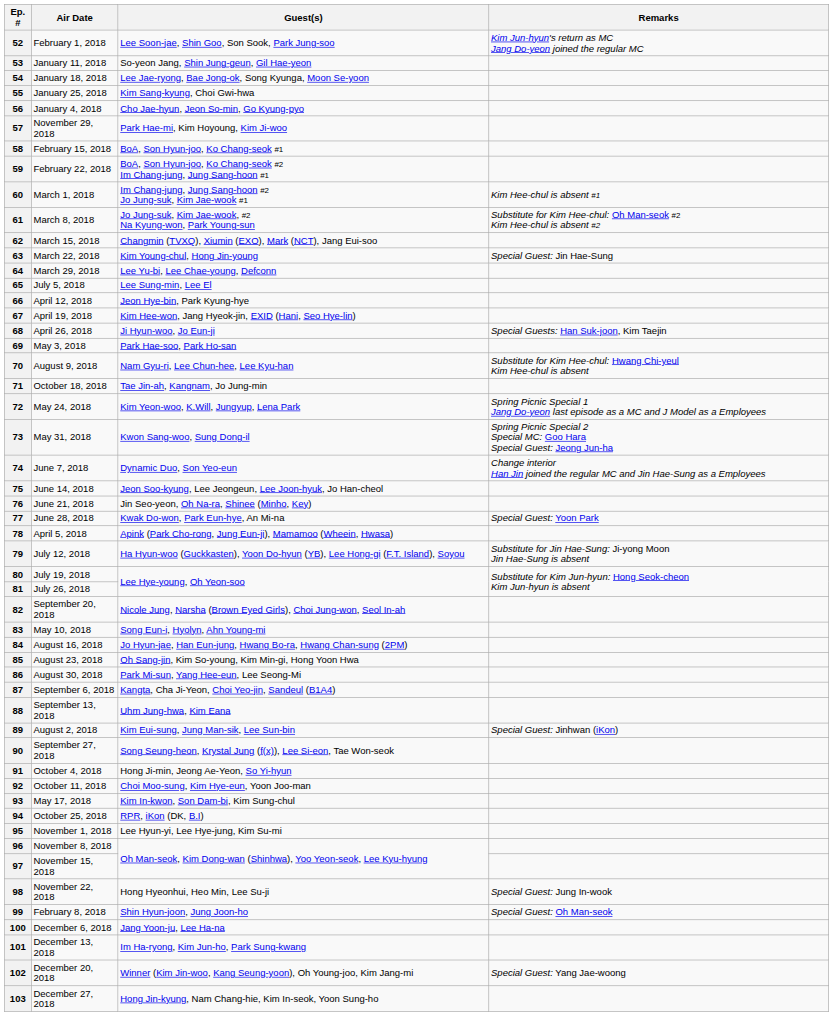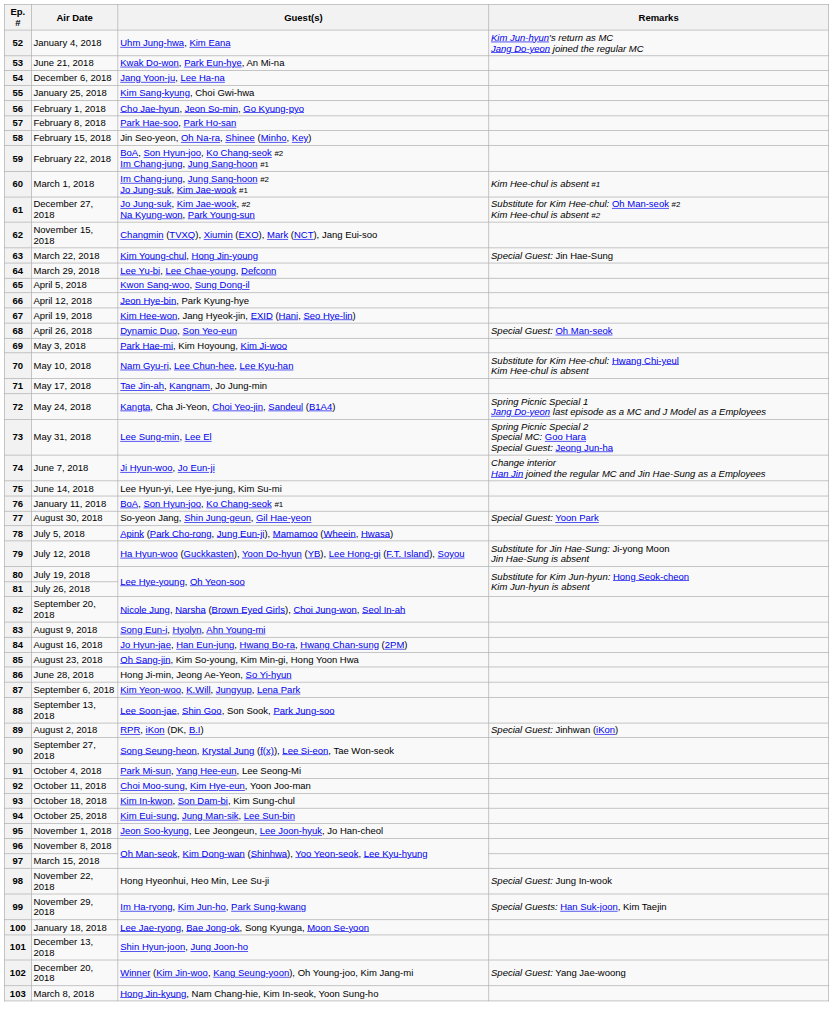 <table class="wikitable" style = "font-size: 90%;">
 <tr>
 <th width=35>Ep. #</th>
 <th width=130>Air Date</th>
 <th width=600>Guest(s)</th>
 <th width=550>Remarks</th>
 </tr>
 <tr>
 <th>52</th>
-<td>February 1, 2018</td>
-<td><a href='#'>Lee Soon-jae</a>, <a href='#'>Shin Goo</a>, Son Sook, <a href='#'>Park Jung-soo</a></td>
+<td>January 4, 2018</td>
+<td><a href='#'>Uhm Jung-hwa</a>, <a href='#'>Kim Eana</a></td>
 <td><em><a href='#'>Kim Jun-hyun</a>'s return as MC</em><br><em><a href='#'>Jang Do-yeon</a> joined the regular MC</em></td>
 </tr>
 <tr>
 <th>53</th>
-<td>January 11, 2018</td>
-<td>So-yeon Jang, <a href='#'>Shin Jung-geun</a>, <a href='#'>Gil Hae-yeon</a></td>
+<td>June 21, 2018</td>
+<td><a href='#'>Kwak Do-won</a>, <a href='#'>Park Eun-hye</a>, An Mi-na</td>
 <td></td>
 </tr>
 <tr>
 <th>54</th>
-<td>January 18, 2018</td>
-<td><a href='#'>Lee Jae-ryong</a>, <a href='#'>Bae Jong-ok</a>, Song Kyunga, <a href='#'>Moon Se-yoon</a></td>
+<td>December 6, 2018</td>
+<td><a href='#'>Jang Yoon-ju</a>, <a href='#'>Lee Ha-na</a></td>
 <td></td>
 </tr>
 <tr>
 <th>55</th>
 <td>January 25, 2018</td>
 <td><a href='#'>Kim Sang-kyung</a>, Choi Gwi-hwa</td>
 <td></td>
 </tr>
 <tr>
 <th>56</th>
-<td>January 4, 2018</td>
+<td>February 1, 2018</td>
 <td><a href='#'>Cho Jae-hyun</a>, <a href='#'>Jeon So-min</a>, <a href='#'>Go Kyung-pyo</a></td>
 <td></td>
 </tr>
 <tr>
 <th>57</th>
-<td>November 29, 2018</td>
-<td><a href='#'>Park Hae-mi</a>, Kim Hoyoung, <a href='#'>Kim Ji-woo</a></td>
+<td>February 8, 2018</td>
+<td><a href='#'>Park Hae-soo</a>, <a href='#'>Park Ho-san</a></td>
 <td></td>
 </tr>
 <tr>
 <th>58</th>
 <td>February 15, 2018</td>
-<td><a href='#'>BoA</a>, <a href='#'>Son Hyun-joo</a>, <a href='#'>Ko Chang-seok</a> <small>#1</small></td>
+<td>Jin Seo-yeon, <a href='#'>Oh Na-ra</a>, <a href='#'>Shinee</a> (<a href='#'>Minho</a>, <a href='#'>Key</a>)</td>
 <td></td>
 </tr>
 <tr>
 <th>59</th>
 <td>February 22, 2018</td>
 <td><a href='#'>BoA</a>, <a href='#'>Son Hyun-joo</a>, <a href='#'>Ko Chang-seok</a> <small>#2</small><br><a href='#'>Im Chang-jung</a>, <a href='#'>Jung Sang-hoon</a> <small>#1</small></td>
 <td></td>
 </tr>
 <tr>
 <th>60</th>
 <td>March 1, 2018</td>
 <td><a href='#'>Im Chang-jung</a>, <a href='#'>Jung Sang-hoon</a> <small>#2</small><br><a href='#'>Jo Jung-suk</a>, <a href='#'>Kim Jae-wook</a>	<small>#1</small></td>
 <td><em>Kim Hee-chul is absent <small>#1</small></em></td>
 </tr>
 <tr>
 <th>61</th>
-<td>March 8, 2018</td>
+<td>December 27, 2018</td>
 <td><a href='#'>Jo Jung-suk</a>, <a href='#'>Kim Jae-wook</a>, <small>#2</small><br><a href='#'>Na Kyung-won</a>, <a href='#'>Park Young-sun</a></td>
 <td><em>Substitute for Kim Hee-chul:</em> <a href='#'>Oh Man-seok</a> <small>#2</small> <br><em>Kim Hee-chul is absent <small>#2</small></em></td>
 </tr>
 <tr>
 <th>62</th>
-<td>March 15, 2018</td>
+<td>November 15, 2018</td>
 <td><a href='#'>Changmin</a> (<a href='#'>TVXQ</a>), <a href='#'>Xiumin</a> (<a href='#'>EXO</a>), <a href='#'>Mark</a> (<a href='#'>NCT</a>), Jang Eui-soo</td>
 <td></td>
 </tr>
 <tr>
 <th>63</th>
 <td>March 22, 2018</td>
 <td><a href='#'>Kim Young-chul</a>, <a href='#'>Hong Jin-young</a></td>
 <td><em>Special Guest:</em> Jin Hae-Sung</td>
 </tr>
 <tr>
 <th>64</th>
 <td>March 29, 2018</td>
 <td><a href='#'>Lee Yu-bi</a>, <a href='#'>Lee Chae-young</a>, <a href='#'>Defconn</a></td>
 <td></td>
 </tr>
 <tr>
 <th>65</th>
-<td>July 5, 2018</td>
-<td><a href='#'>Lee Sung-min</a>, <a href='#'>Lee El</a></td>
+<td>April 5, 2018</td>
+<td><a href='#'>Kwon Sang-woo</a>, <a href='#'>Sung Dong-il</a></td>
 <td></td>
 </tr>
 <tr>
 <th>66</th>
 <td>April 12, 2018</td>
 <td><a href='#'>Jeon Hye-bin</a>, Park Kyung-hye</td>
 <td></td>
 </tr>
 <tr>
 <th>67</th>
 <td>April 19, 2018</td>
 <td><a href='#'>Kim Hee-won</a>, Jang Hyeok-jin, <a href='#'>EXID</a> (<a href='#'>Hani</a>, <a href='#'>Seo Hye-lin</a>)</td>
 <td></td>
 </tr>
 <tr>
 <th>68</th>
 <td>April 26, 2018</td>
-<td><a href='#'>Ji Hyun-woo</a>, <a href='#'>Jo Eun-ji</a></td>
-<td><em>Special Guests:</em> <a href='#'>Han Suk-joon</a>, Kim Taejin</td>
+<td><a href='#'>Dynamic Duo</a>, <a href='#'>Son Yeo-eun</a></td>
+<td><em>Special Guest:</em> <a href='#'>Oh Man-seok</a></td>
 </tr>
 <tr>
 <th>69</th>
 <td>May 3, 2018</td>
-<td><a href='#'>Park Hae-soo</a>, <a href='#'>Park Ho-san</a></td>
+<td><a href='#'>Park Hae-mi</a>, Kim Hoyoung, <a href='#'>Kim Ji-woo</a></td>
 <td></td>
 </tr>
 <tr>
 <th>70</th>
-<td>August 9, 2018</td>
+<td>May 10, 2018</td>
 <td><a href='#'>Nam Gyu-ri</a>, <a href='#'>Lee Chun-hee</a>, <a href='#'>Lee Kyu-han</a></td>
 <td><em>Substitute for Kim Hee-chul:</em> <a href='#'>Hwang Chi-yeul</a><br><em>Kim Hee-chul is absent</em></td>
 </tr>
 <tr>
 <th>71</th>
-<td>October 18, 2018</td>
+<td>May 17, 2018</td>
 <td><a href='#'>Tae Jin-ah</a>, <a href='#'>Kangnam</a>, Jo Jung-min</td>
 <td></td>
 </tr>
 <tr>
 <th>72</th>
 <td>May 24, 2018</td>
-<td><a href='#'>Kim Yeon-woo</a>, <a href='#'>K.Will</a>, <a href='#'>Jungyup</a>, <a href='#'>Lena Park</a></td>
+<td><a href='#'>Kangta</a>, Cha Ji-Yeon, <a href='#'>Choi Yeo-jin</a>, <a href='#'>Sandeul</a> (<a href='#'>B1A4</a>)</td>
 <td><em>Spring Picnic Special 1</em><br><em><a href='#'>Jang Do-yeon</a> last episode as a MC and J Model as a Employees</em></td>
 </tr>
 <tr>
 <th>73</th>
 <td>May 31, 2018</td>
-<td><a href='#'>Kwon Sang-woo</a>, <a href='#'>Sung Dong-il</a></td>
+<td><a href='#'>Lee Sung-min</a>, <a href='#'>Lee El</a></td>
 <td><em>Spring Picnic Special 2</em><br><em>Special MC:</em> <a href='#'>Goo Hara</a><br><em>Special Guest:</em> <a href='#'>Jeong Jun-ha</a></td>
 </tr>
 <tr>
 <th>74</th>
 <td>June 7, 2018</td>
-<td><a href='#'>Dynamic Duo</a>, <a href='#'>Son Yeo-eun</a></td>
+<td><a href='#'>Ji Hyun-woo</a>, <a href='#'>Jo Eun-ji</a></td>
 <td><em>Change interior</em><br><em><a href='#'>Han Jin</a> joined the regular MC and Jin Hae-Sung as a Employees</em></td>
 </tr>
 <tr>
 <th>75</th>
 <td>June 14, 2018</td>
-<td><a href='#'>Jeon Soo-kyung</a>, Lee Jeongeun, <a href='#'>Lee Joon-hyuk</a>, Jo Han-cheol</td>
+<td>Lee Hyun-yi, Lee Hye-jung, Kim Su-mi</td>
 <td></td>
 </tr>
 <tr>
 <th>76</th>
-<td>June 21, 2018</td>
-<td>Jin Seo-yeon, <a href='#'>Oh Na-ra</a>, <a href='#'>Shinee</a> (<a href='#'>Minho</a>, <a href='#'>Key</a>)</td>
+<td>January 11, 2018</td>
+<td><a href='#'>BoA</a>, <a href='#'>Son Hyun-joo</a>, <a href='#'>Ko Chang-seok</a> <small>#1</small></td>
 <td></td>
 </tr>
 <tr>
 <th>77</th>
-<td>June 28, 2018</td>
-<td><a href='#'>Kwak Do-won</a>, <a href='#'>Park Eun-hye</a>, An Mi-na</td>
+<td>August 30, 2018</td>
+<td>So-yeon Jang, <a href='#'>Shin Jung-geun</a>, <a href='#'>Gil Hae-yeon</a></td>
 <td><em>Special Guest:</em> <a href='#'>Yoon Park</a></td>
 </tr>
 <tr>
 <th>78</th>
-<td>April 5, 2018</td>
+<td>July 5, 2018</td>
 <td><a href='#'>Apink</a> (<a href='#'>Park Cho-rong</a>, <a href='#'>Jung Eun-ji</a>), <a href='#'>Mamamoo</a> (<a href='#'>Wheein</a>, <a href='#'>Hwasa</a>)</td>
 <td></td>
 </tr>
 <tr>
 <th>79</th>
 <td>July 12, 2018</td>
 <td><a href='#'>Ha Hyun-woo</a> (<a href='#'>Guckkasten</a>), <a href='#'>Yoon Do-hyun</a> (<a href='#'>YB</a>), <a href='#'>Lee Hong-gi</a> (<a href='#'>F.T. Island</a>), <a href='#'>Soyou</a></td>
 <td><em>Substitute for Jin Hae-Sung:</em> Ji-yong Moon<br><em>Jin Hae-Sung is absent</em></td>
 </tr>
 <tr>
 <th>80</th>
 <td>July 19, 2018</td>
 <td rowspan="2"><a href='#'>Lee Hye-young</a>, <a href='#'>Oh Yeon-soo</a></td>
 <td rowspan="2"><em>Substitute for Kim Jun-hyun:</em> <a href='#'>Hong Seok-cheon</a><br><em>Kim Jun-hyun is absent</em></td>
 </tr>
 <tr>
 <th>81</th>
 <td>July 26, 2018</td>
 </tr>
 <tr>
 <th>82</th>
 <td>September 20, 2018</td>
 <td><a href='#'>Nicole Jung</a>, <a href='#'>Narsha</a> (<a href='#'>Brown Eyed Girls</a>), <a href='#'>Choi Jung-won</a>, <a href='#'>Seol In-ah</a></td>
 <td></td>
 </tr>
 <tr>
 <th>83</th>
-<td>May 10, 2018</td>
+<td>August 9, 2018</td>
 <td><a href='#'>Song Eun-i</a>, <a href='#'>Hyolyn</a>, <a href='#'>Ahn Young-mi</a></td>
 <td></td>
 </tr>
 <tr>
 <th>84</th>
 <td>August 16, 2018</td>
 <td><a href='#'>Jo Hyun-jae</a>, <a href='#'>Han Eun-jung</a>, <a href='#'>Hwang Bo-ra</a>, <a href='#'>Hwang Chan-sung</a> (<a href='#'>2PM</a>)</td>
 <td></td>
 </tr>
 <tr>
 <th>85</th>
 <td>August 23, 2018</td>
 <td><a href='#'>Oh Sang-jin</a>, Kim So-young, Kim Min-gi, Hong Yoon Hwa</td>
 <td></td>
 </tr>
 <tr>
 <th>86</th>
-<td>August 30, 2018</td>
-<td><a href='#'>Park Mi-sun</a>, <a href='#'>Yang Hee-eun</a>, Lee Seong-Mi</td>
+<td>June 28, 2018</td>
+<td>Hong Ji-min, Jeong Ae-Yeon, <a href='#'>So Yi-hyun</a></td>
 <td></td>
 </tr>
 <tr>
 <th>87</th>
 <td>September 6, 2018</td>
-<td><a href='#'>Kangta</a>, Cha Ji-Yeon, <a href='#'>Choi Yeo-jin</a>, <a href='#'>Sandeul</a> (<a href='#'>B1A4</a>)</td>
+<td><a href='#'>Kim Yeon-woo</a>, <a href='#'>K.Will</a>, <a href='#'>Jungyup</a>, <a href='#'>Lena Park</a></td>
 <td></td>
 </tr>
 <tr>
 <th>88</th>
 <td>September 13, 2018</td>
-<td><a href='#'>Uhm Jung-hwa</a>, <a href='#'>Kim Eana</a></td>
+<td><a href='#'>Lee Soon-jae</a>, <a href='#'>Shin Goo</a>, Son Sook, <a href='#'>Park Jung-soo</a></td>
 <td></td>
 </tr>
 <tr>
 <th>89</th>
 <td>August 2, 2018</td>
-<td><a href='#'>Kim Eui-sung</a>, <a href='#'>Jung Man-sik</a>, <a href='#'>Lee Sun-bin</a></td>
+<td><a href='#'>RPR</a>, <a href='#'>iKon</a> (DK, <a href='#'>B.I</a>)</td>
 <td><em>Special Guest:</em> Jinhwan (<a href='#'>iKon</a>)</td>
 </tr>
 <tr>
 <th>90</th>
 <td>September 27, 2018</td>
 <td><a href='#'>Song Seung-heon</a>, <a href='#'>Krystal Jung</a> (<a href='#'>f(x)</a>), <a href='#'>Lee Si-eon</a>, Tae Won-seok</td>
 <td></td>
 </tr>
 <tr>
 <th>91</th>
 <td>October 4, 2018</td>
-<td>Hong Ji-min, Jeong Ae-Yeon, <a href='#'>So Yi-hyun</a></td>
+<td><a href='#'>Park Mi-sun</a>, <a href='#'>Yang Hee-eun</a>, Lee Seong-Mi</td>
 <td></td>
 </tr>
 <tr>
 <th>92</th>
 <td>October 11, 2018</td>
 <td><a href='#'>Choi Moo-sung</a>, <a href='#'>Kim Hye-eun</a>, Yoon Joo-man</td>
 <td></td>
 </tr>
 <tr>
 <th>93</th>
-<td>May 17, 2018</td>
+<td>October 18, 2018</td>
 <td><a href='#'>Kim In-kwon</a>, <a href='#'>Son Dam-bi</a>, Kim Sung-chul</td>
 <td></td>
 </tr>
 <tr>
 <th>94</th>
 <td>October 25, 2018</td>
-<td><a href='#'>RPR</a>, <a href='#'>iKon</a> (DK, <a href='#'>B.I</a>)</td>
+<td><a href='#'>Kim Eui-sung</a>, <a href='#'>Jung Man-sik</a>, <a href='#'>Lee Sun-bin</a></td>
 <td></td>
 </tr>
 <tr>
 <th>95</th>
 <td>November 1, 2018</td>
-<td>Lee Hyun-yi, Lee Hye-jung, Kim Su-mi</td>
+<td><a href='#'>Jeon Soo-kyung</a>, Lee Jeongeun, <a href='#'>Lee Joon-hyuk</a>, Jo Han-cheol</td>
 <td></td>
 </tr>
 <tr>
 <th>96</th>
 <td>November 8, 2018</td>
 <td rowspan="2"><a href='#'>Oh Man-seok</a>, <a href='#'>Kim Dong-wan</a> (<a href='#'>Shinhwa</a>), <a href='#'>Yoo Yeon-seok</a>, <a href='#'>Lee Kyu-hyung</a></td>
 <td></td>
 </tr>
 <tr>
 <th>97</th>
-<td>November 15, 2018</td>
+<td>March 15, 2018</td>
 <td></td>
 </tr>
 <tr>
 <th>98</th>
 <td>November 22, 2018</td>
 <td>Hong Hyeonhui, Heo Min, Lee Su-ji</td>
 <td><em>Special Guest:</em> Jung In-wook</td>
 </tr>
 <tr>
 <th>99</th>
-<td>February 8, 2018</td>
-<td><a href='#'>Shin Hyun-joon</a>, <a href='#'>Jung Joon-ho</a></td>
-<td><em>Special Guest:</em> <a href='#'>Oh Man-seok</a></td>
+<td>November 29, 2018</td>
+<td><a href='#'>Im Ha-ryong</a>, <a href='#'>Kim Jun-ho</a>, <a href='#'>Park Sung-kwang</a></td>
+<td><em>Special Guests:</em> <a href='#'>Han Suk-joon</a>, Kim Taejin</td>
 </tr>
 <tr>
 <th>100</th>
-<td>December 6, 2018</td>
-<td><a href='#'>Jang Yoon-ju</a>, <a href='#'>Lee Ha-na</a></td>
+<td>January 18, 2018</td>
+<td><a href='#'>Lee Jae-ryong</a>, <a href='#'>Bae Jong-ok</a>, Song Kyunga, <a href='#'>Moon Se-yoon</a></td>
 <td></td>
 </tr>
 <tr>
 <th>101</th>
 <td>December 13, 2018</td>
-<td><a href='#'>Im Ha-ryong</a>, <a href='#'>Kim Jun-ho</a>, <a href='#'>Park Sung-kwang</a></td>
+<td><a href='#'>Shin Hyun-joon</a>, <a href='#'>Jung Joon-ho</a></td>
 <td></td>
 </tr>
 <tr>
 <th>102</th>
 <td>December 20, 2018</td>
 <td><a href='#'>Winner</a> (<a href='#'>Kim Jin-woo</a>, <a href='#'>Kang Seung-yoon</a>), Oh Young-joo, Kim Jang-mi</td>
 <td><em>Special Guest:</em> Yang Jae-woong</td>
 </tr>
 <tr>
 <th>103</th>
-<td>December 27, 2018</td>
+<td>March 8, 2018</td>
 <td><a href='#'>Hong Jin-kyung</a>, Nam Chang-hie, Kim In-seok, Yoon Sung-ho</td>
 <td></td>
 </tr>
 </table>
